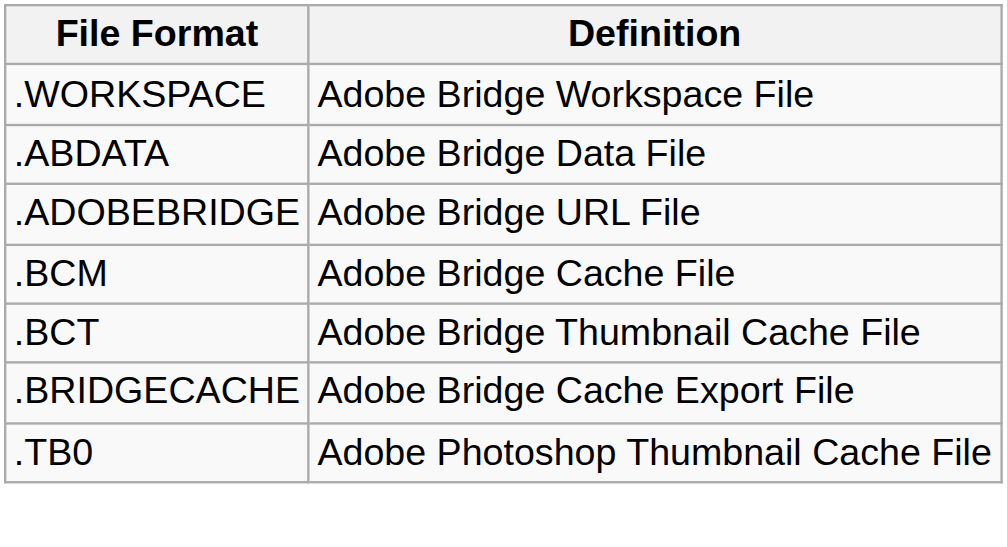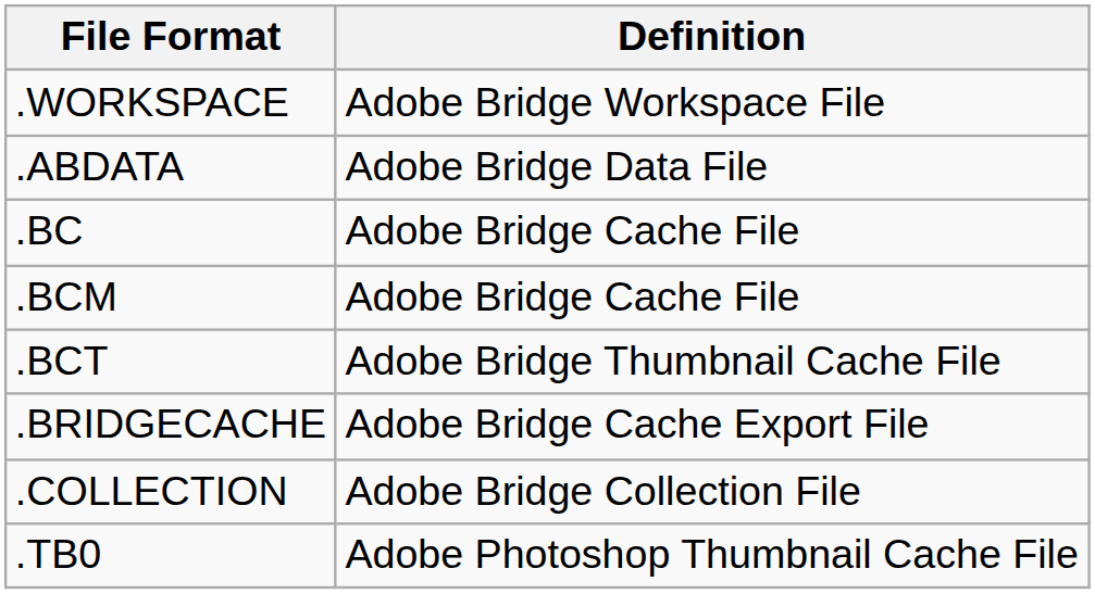 <table class="wikitable sortable">
 <tr>
 <th>File Format</th>
 <th>Definition</th>
 </tr>
 <tr>
 <td>.WORKSPACE</td>
 <td>Adobe Bridge Workspace File</td>
 </tr>
 <tr>
 <td>.ABDATA</td>
 <td>Adobe Bridge Data File</td>
 </tr>
 <tr>
-<td>.ADOBEBRIDGE</td>
-<td>Adobe Bridge URL File</td>
+<td>.BC</td>
+<td>Adobe Bridge Cache File</td>
 </tr>
 <tr>
 <td>.BCM</td>
 <td>Adobe Bridge Cache File</td>
 </tr>
 <tr>
 <td>.BCT</td>
 <td>Adobe Bridge Thumbnail Cache File</td>
 </tr>
 <tr>
 <td>.BRIDGECACHE</td>
 <td>Adobe Bridge Cache Export File</td>
 </tr>
 <tr>
+<td>.COLLECTION</td>
+<td>Adobe Bridge Collection File</td>
+</tr>
+<tr>
 <td>.TB0</td>
 <td>Adobe Photoshop Thumbnail Cache File</td>
 </tr>
 </table>
